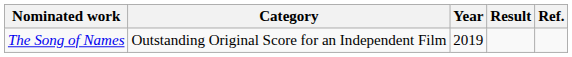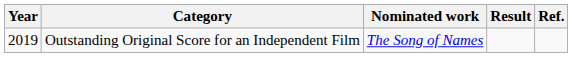 <table class="wikitable">
 <tr>
+<th>Year</th>
+<th>Category</th>
 <th>Nominated work</th>
-<th>Category</th>
-<th>Year</th>
 <th>Result</th>
 <th>Ref.</th>
 </tr>
 <tr>
+<td>2019</td>
+<td>Outstanding Original Score for an Independent Film</td>
 <td><em><a href='#'>The Song of Names</a></em></td>
-<td>Outstanding Original Score for an Independent Film</td>
-<td>2019</td>
 <td></td>
 <td align="center"></td>
 </tr>
 </table>
